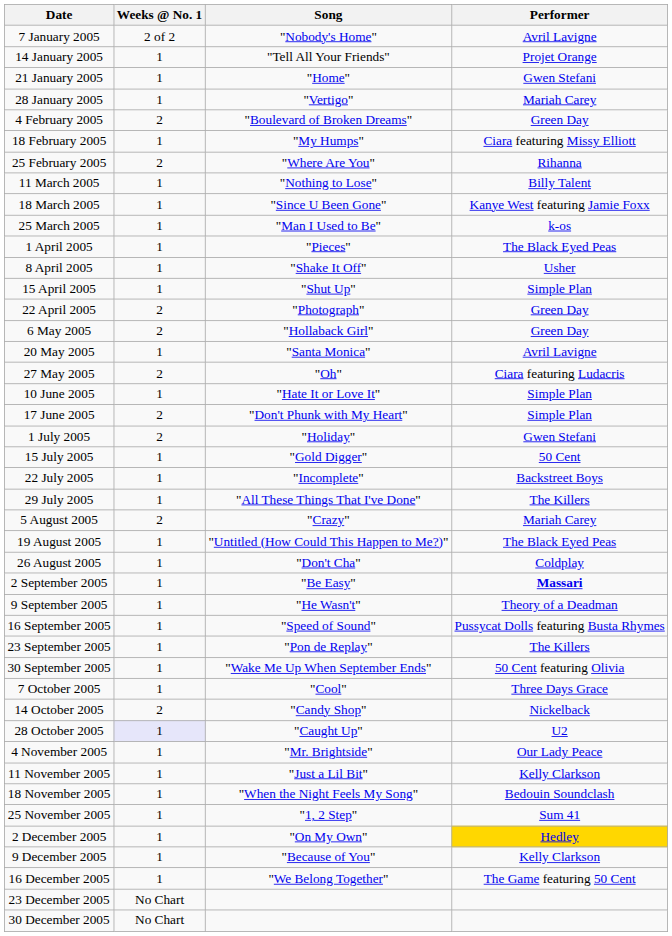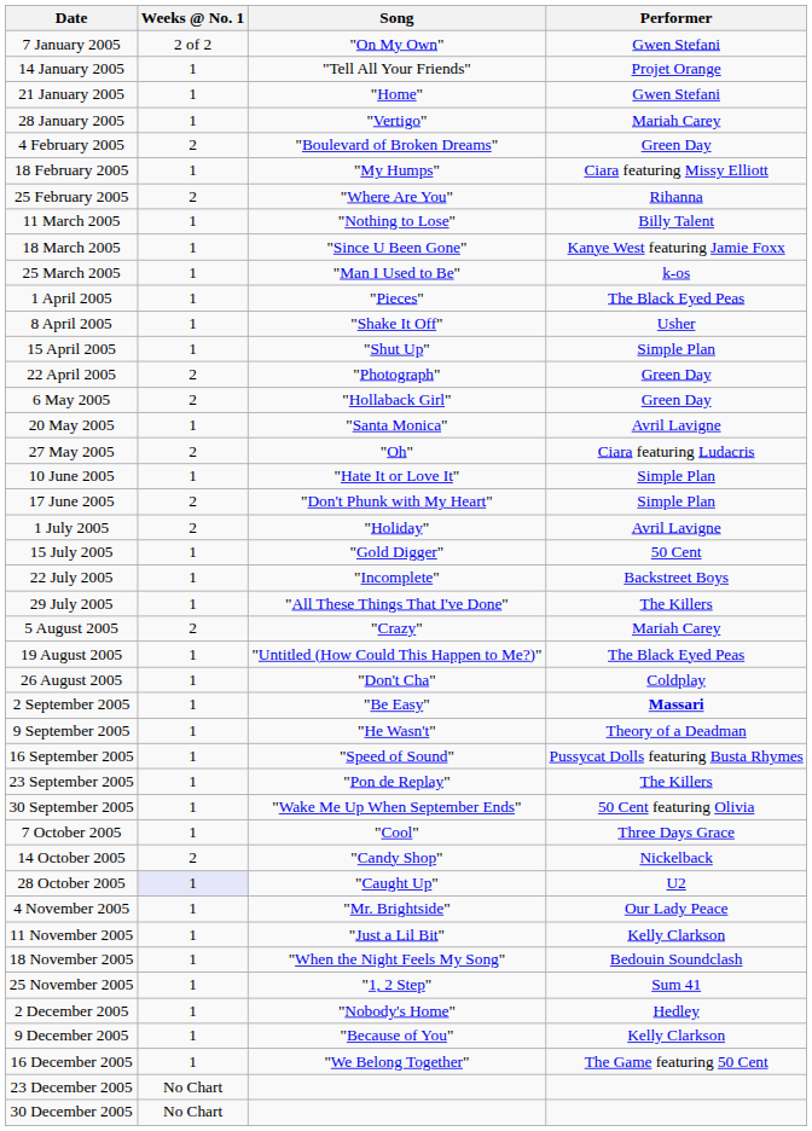 <table class="wikitable" style="text-align: center;">
 <tr>
 <th>Date</th>
 <th>Weeks @ No. 1</th>
 <th>Song</th>
 <th>Performer</th>
 </tr>
 <tr>
 <td>7 January 2005</td>
 <td>2 of 2</td>
-<td>"<a href='#'>Nobody's Home</a>"</td>
-<td><a href='#'>Avril Lavigne</a></td>
+<td>"<a href='#'>On My Own</a>"</td>
+<td><a href='#'>Gwen Stefani</a></td>
 </tr>
 <tr>
 <td>14 January 2005</td>
 <td>1</td>
 <td>"Tell All Your Friends"</td>
 <td><a href='#'>Projet Orange</a></td>
 </tr>
 <tr>
 <td>21 January 2005</td>
 <td>1</td>
 <td>"<a href='#'>Home</a>"</td>
 <td><a href='#'>Gwen Stefani</a></td>
 </tr>
 <tr>
 <td>28 January 2005</td>
 <td>1</td>
 <td>"<a href='#'>Vertigo</a>"</td>
 <td><a href='#'>Mariah Carey</a></td>
 </tr>
 <tr>
 <td>4 February 2005</td>
 <td>2</td>
 <td>"<a href='#'>Boulevard of Broken Dreams</a>"</td>
 <td><a href='#'>Green Day</a></td>
 </tr>
 <tr>
 <td>18 February 2005</td>
 <td>1</td>
 <td>"<a href='#'>My Humps</a>"</td>
 <td><a href='#'>Ciara</a> featuring <a href='#'>Missy Elliott</a></td>
 </tr>
 <tr>
 <td>25 February 2005</td>
 <td>2</td>
 <td>"<a href='#'>Where Are You</a>"</td>
 <td><a href='#'>Rihanna</a></td>
 </tr>
 <tr>
 <td>11 March 2005</td>
 <td>1</td>
 <td>"<a href='#'>Nothing to Lose</a>"</td>
 <td><a href='#'>Billy Talent</a></td>
 </tr>
 <tr>
 <td>18 March 2005</td>
 <td>1</td>
 <td>"<a href='#'>Since U Been Gone</a>"</td>
 <td><a href='#'>Kanye West</a> featuring <a href='#'>Jamie Foxx</a></td>
 </tr>
 <tr>
 <td>25 March 2005</td>
 <td>1</td>
 <td>"<a href='#'>Man I Used to Be</a>"</td>
 <td><a href='#'>k-os</a></td>
 </tr>
 <tr>
 <td>1 April 2005</td>
 <td>1</td>
 <td>"<a href='#'>Pieces</a>"</td>
 <td><a href='#'>The Black Eyed Peas</a></td>
 </tr>
 <tr>
 <td>8 April 2005</td>
 <td>1</td>
 <td>"<a href='#'>Shake It Off</a>"</td>
 <td><a href='#'>Usher</a></td>
 </tr>
 <tr>
 <td>15 April 2005</td>
 <td>1</td>
 <td>"<a href='#'>Shut Up</a>"</td>
 <td><a href='#'>Simple Plan</a></td>
 </tr>
 <tr>
 <td>22 April 2005</td>
 <td>2</td>
 <td>"<a href='#'>Photograph</a>"</td>
 <td><a href='#'>Green Day</a></td>
 </tr>
 <tr>
 <td>6 May 2005</td>
 <td>2</td>
 <td>"<a href='#'>Hollaback Girl</a>"</td>
 <td><a href='#'>Green Day</a></td>
 </tr>
 <tr>
 <td>20 May 2005</td>
 <td>1</td>
 <td>"<a href='#'>Santa Monica</a>"</td>
 <td><a href='#'>Avril Lavigne</a></td>
 </tr>
 <tr>
 <td>27 May 2005</td>
 <td>2</td>
 <td>"<a href='#'>Oh</a>"</td>
 <td><a href='#'>Ciara</a> featuring <a href='#'>Ludacris</a></td>
 </tr>
 <tr>
 <td>10 June 2005</td>
 <td>1</td>
 <td>"<a href='#'>Hate It or Love It</a>"</td>
 <td><a href='#'>Simple Plan</a></td>
 </tr>
 <tr>
 <td>17 June 2005</td>
 <td>2</td>
 <td>"<a href='#'>Don't Phunk with My Heart</a>"</td>
 <td><a href='#'>Simple Plan</a></td>
 </tr>
 <tr>
 <td>1 July 2005</td>
 <td>2</td>
 <td>"<a href='#'>Holiday</a>"</td>
-<td><a href='#'>Gwen Stefani</a></td>
+<td><a href='#'>Avril Lavigne</a></td>
 </tr>
 <tr>
 <td>15 July 2005</td>
 <td>1</td>
 <td>"<a href='#'>Gold Digger</a>"</td>
 <td><a href='#'>50 Cent</a></td>
 </tr>
 <tr>
 <td>22 July 2005</td>
 <td>1</td>
 <td>"<a href='#'>Incomplete</a>"</td>
 <td><a href='#'>Backstreet Boys</a></td>
 </tr>
 <tr>
 <td>29 July 2005</td>
 <td>1</td>
 <td>"<a href='#'>All These Things That I've Done</a>"</td>
 <td><a href='#'>The Killers</a></td>
 </tr>
 <tr>
 <td>5 August 2005</td>
 <td>2</td>
 <td>"<a href='#'>Crazy</a>"</td>
 <td><a href='#'>Mariah Carey</a></td>
 </tr>
 <tr>
 <td>19 August 2005</td>
 <td>1</td>
 <td>"<a href='#'>Untitled (How Could This Happen to Me?)</a>"</td>
 <td><a href='#'>The Black Eyed Peas</a></td>
 </tr>
 <tr>
 <td>26 August 2005</td>
 <td>1</td>
 <td>"<a href='#'>Don't Cha</a>"</td>
 <td><a href='#'>Coldplay</a></td>
 </tr>
 <tr>
 <td>2 September 2005</td>
 <td>1</td>
 <td>"<a href='#'>Be Easy</a>"</td>
 <td><strong><a href='#'>Massari</a></strong></td>
 </tr>
 <tr>
 <td>9 September 2005</td>
 <td>1</td>
 <td>"<a href='#'>He Wasn't</a>"</td>
 <td><a href='#'>Theory of a Deadman</a></td>
 </tr>
 <tr>
 <td>16 September 2005</td>
 <td>1</td>
 <td>"<a href='#'>Speed of Sound</a>"</td>
 <td><a href='#'>Pussycat Dolls</a> featuring <a href='#'>Busta Rhymes</a></td>
 </tr>
 <tr>
 <td>23 September 2005</td>
 <td>1</td>
 <td>"<a href='#'>Pon de Replay</a>"</td>
 <td><a href='#'>The Killers</a></td>
 </tr>
 <tr>
 <td>30 September 2005</td>
 <td>1</td>
 <td>"<a href='#'>Wake Me Up When September Ends</a>"</td>
 <td><a href='#'>50 Cent</a> featuring <a href='#'>Olivia</a></td>
 </tr>
 <tr>
 <td>7 October 2005</td>
 <td>1</td>
 <td>"<a href='#'>Cool</a>"</td>
 <td><a href='#'>Three Days Grace</a></td>
 </tr>
 <tr>
 <td>14 October 2005</td>
 <td>2</td>
 <td>"<a href='#'>Candy Shop</a>"</td>
 <td><a href='#'>Nickelback</a></td>
 </tr>
 <tr>
 <td>28 October 2005</td>
 <td style="background: lavender;">1</td>
 <td>"<a href='#'>Caught Up</a>"</td>
 <td><a href='#'>U2</a></td>
 </tr>
 <tr>
 <td>4 November 2005</td>
 <td>1</td>
 <td>"<a href='#'>Mr. Brightside</a>"</td>
 <td><a href='#'>Our Lady Peace</a></td>
 </tr>
 <tr>
 <td>11 November 2005</td>
 <td>1</td>
 <td>"<a href='#'>Just a Lil Bit</a>"</td>
 <td><a href='#'>Kelly Clarkson</a></td>
 </tr>
 <tr>
 <td>18 November 2005</td>
 <td>1</td>
 <td>"<a href='#'>When the Night Feels My Song</a>"</td>
 <td><a href='#'>Bedouin Soundclash</a></td>
 </tr>
 <tr>
 <td>25 November 2005</td>
 <td>1</td>
 <td>"<a href='#'>1, 2 Step</a>"</td>
 <td><a href='#'>Sum 41</a></td>
 </tr>
 <tr>
 <td>2 December 2005</td>
 <td>1</td>
-<td>"<a href='#'>On My Own</a>"</td>
-<td style="background: gold;"><a href='#'>Hedley</a></td>
+<td>"<a href='#'>Nobody's Home</a>"</td>
+<td><a href='#'>Hedley</a></td>
 </tr>
 <tr>
 <td>9 December 2005</td>
 <td>1</td>
 <td>"<a href='#'>Because of You</a>"</td>
 <td><a href='#'>Kelly Clarkson</a></td>
 </tr>
 <tr>
 <td>16 December 2005</td>
 <td>1</td>
 <td>"<a href='#'>We Belong Together</a>"</td>
 <td><a href='#'>The Game</a> featuring <a href='#'>50 Cent</a></td>
 </tr>
 <tr>
 <td>23 December 2005</td>
 <td>No Chart</td>
 <td></td>
 <td></td>
 </tr>
 <tr>
 <td>30 December 2005</td>
 <td>No Chart</td>
 <td></td>
 <td></td>
 </tr>
 </table>
